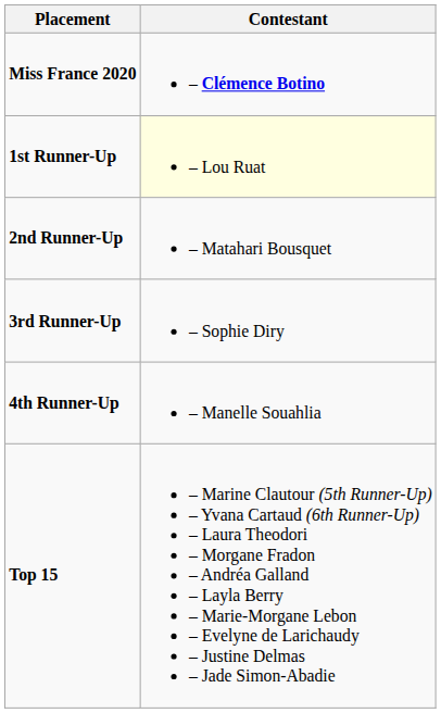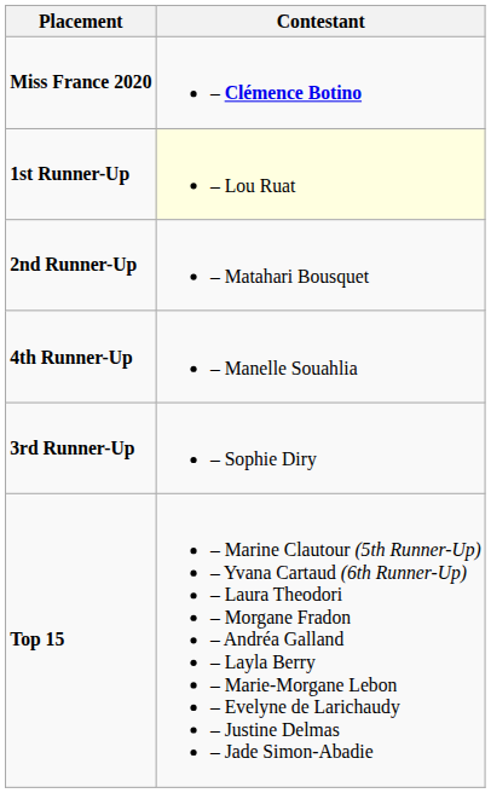 <table class="wikitable sortable" style="font-size: 95%;">
 <tr>
 <th>Placement</th>
 <th>Contestant</th>
 </tr>
 <tr>
 <td><strong>Miss France 2020</strong></td>
 <td><br><ul><li><strong></strong> – <strong><a href='#'>Clémence Botino</a></strong></li></ul></td>
 </tr>
 <tr>
 <td><strong>1st Runner-Up</strong></td>
 <td style="background: lightyellow;"><br><ul><li><strong></strong> – Lou Ruat</li></ul></td>
 </tr>
 <tr>
 <td><strong>2nd Runner-Up</strong></td>
 <td><br><ul><li><strong></strong> – Matahari Bousquet</li></ul></td>
 </tr>
 <tr>
+<td><strong>4th Runner-Up</strong></td>
+<td><br><ul><li><strong></strong> – Manelle Souahlia</li></ul></td>
+</tr>
+<tr>
 <td><strong>3rd Runner-Up</strong></td>
 <td><br><ul><li><strong></strong> – Sophie Diry</li></ul></td>
-</tr>
-<tr>
-<td><strong>4th Runner-Up</strong></td>
-<td><br><ul><li><strong></strong> – Manelle Souahlia</li></ul></td>
 </tr>
 <tr>
 <td><strong>Top 15</strong></td>
 <td><br><ul><li><strong></strong> – Marine Clautour <em>(5th Runner-Up)</em></li><li><strong></strong> – Yvana Cartaud <em>(6th Runner-Up)</em></li><li><strong></strong> – Laura Theodori</li><li><strong></strong> – Morgane Fradon</li><li><strong></strong> – Andréa Galland</li><li><strong></strong> – Layla Berry</li><li><strong></strong> – Marie-Morgane Lebon</li><li><strong></strong> – Evelyne de Larichaudy</li><li><strong></strong> – Justine Delmas</li><li><strong></strong> – Jade Simon-Abadie</li></ul></td>
 </tr>
 </table>
